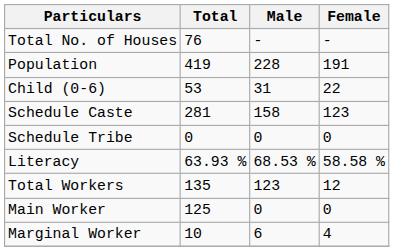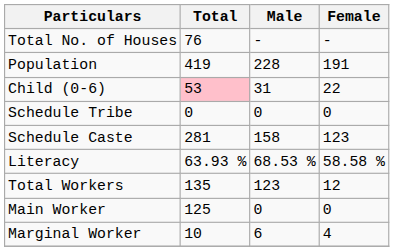 <table class="wikitable sortable">
 <tr>
 <th>Particulars</th>
 <th>Total</th>
 <th>Male</th>
 <th>Female</th>
 </tr>
 <tr>
 <td>Total No. of Houses</td>
 <td>76</td>
 <td>-</td>
 <td>-</td>
 </tr>
 <tr>
 <td>Population</td>
 <td>419</td>
 <td>228</td>
 <td>191</td>
 </tr>
 <tr>
 <td>Child (0-6)</td>
-<td>53</td>
+<td style="background: pink;">53</td>
 <td>31</td>
 <td>22</td>
+</tr>
+<tr>
+<td>Schedule Tribe</td>
+<td>0</td>
+<td>0</td>
+<td>0</td>
 </tr>
 <tr>
 <td>Schedule Caste</td>
 <td>281</td>
 <td>158</td>
 <td>123</td>
-</tr>
-<tr>
-<td>Schedule Tribe</td>
-<td>0</td>
-<td>0</td>
-<td>0</td>
 </tr>
 <tr>
 <td>Literacy</td>
 <td>63.93 %</td>
 <td>68.53 %</td>
 <td>58.58 %</td>
 </tr>
 <tr>
 <td>Total Workers</td>
 <td>135</td>
 <td>123</td>
 <td>12</td>
 </tr>
 <tr>
 <td>Main Worker</td>
 <td>125</td>
 <td>0</td>
 <td>0</td>
 </tr>
 <tr>
 <td>Marginal Worker</td>
 <td>10</td>
 <td>6</td>
 <td>4</td>
 </tr>
 <tr>
 </tr>
 </table>
